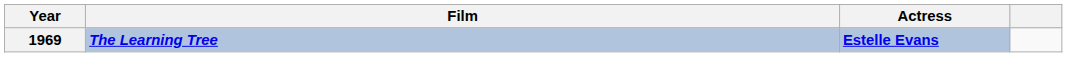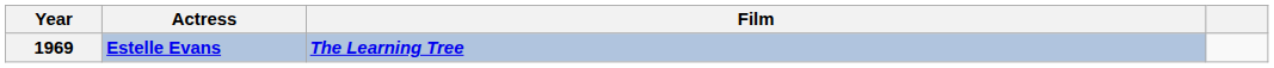 <table class="wikitable" style="width:90%;">
 <tr style="background:#bebebe;">
 <th scope="col" style="width:5em;">Year</th>
+<th scope="col" style="width:11em;">Actress</th>
 <th scope="col">Film</th>
-<th scope="col" style="width:11em;">Actress</th>
 <th scope="col" style="width:3em;"></th>
 </tr>
 <tr>
 <th scope="row">1969</th>
+<td style="background:#B0C4DE; font-weight:bold;"><a href='#'>Estelle Evans</a></td>
 <td style="background:#B0C4DE; font-weight:bold;"><em><a href='#'>The Learning Tree</a></em></td>
-<td style="background:#B0C4DE; font-weight:bold;"><a href='#'>Estelle Evans</a></td>
 <td style="text-align:center;"></td>
 </tr>
 </table>
